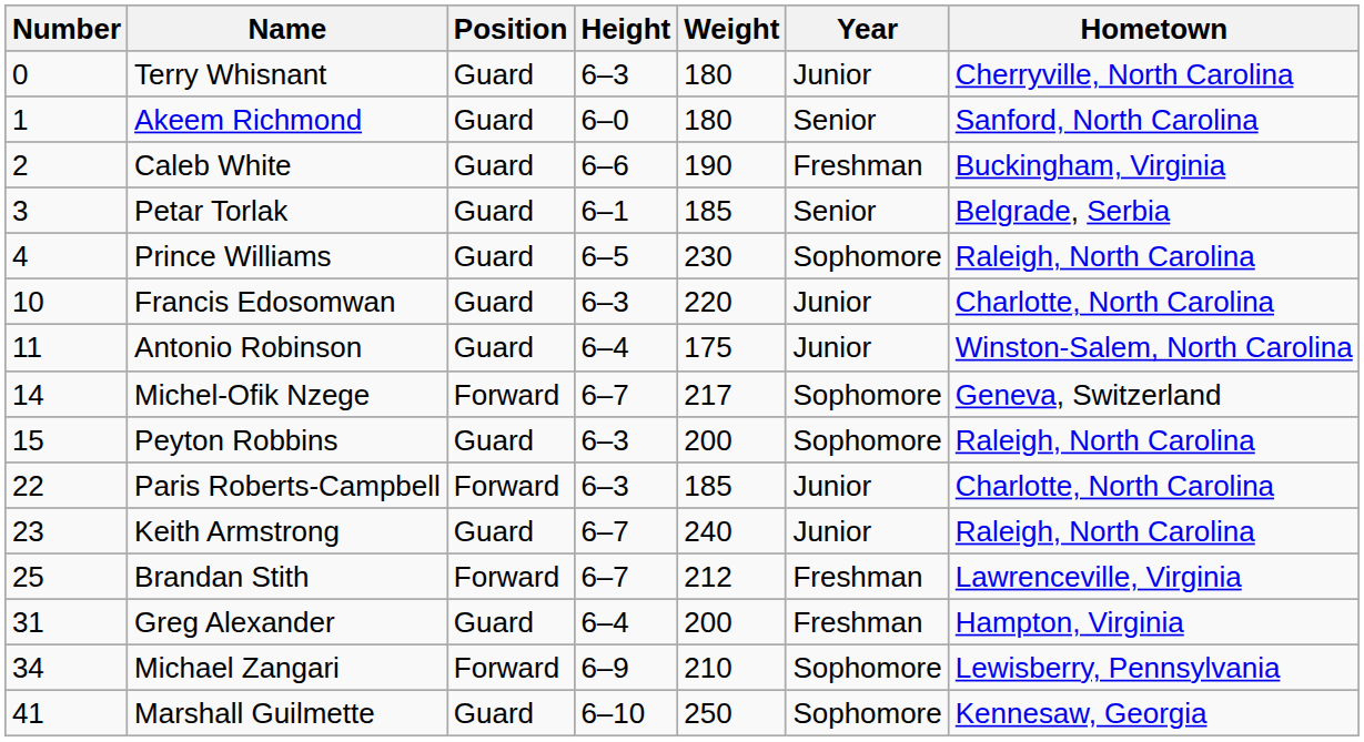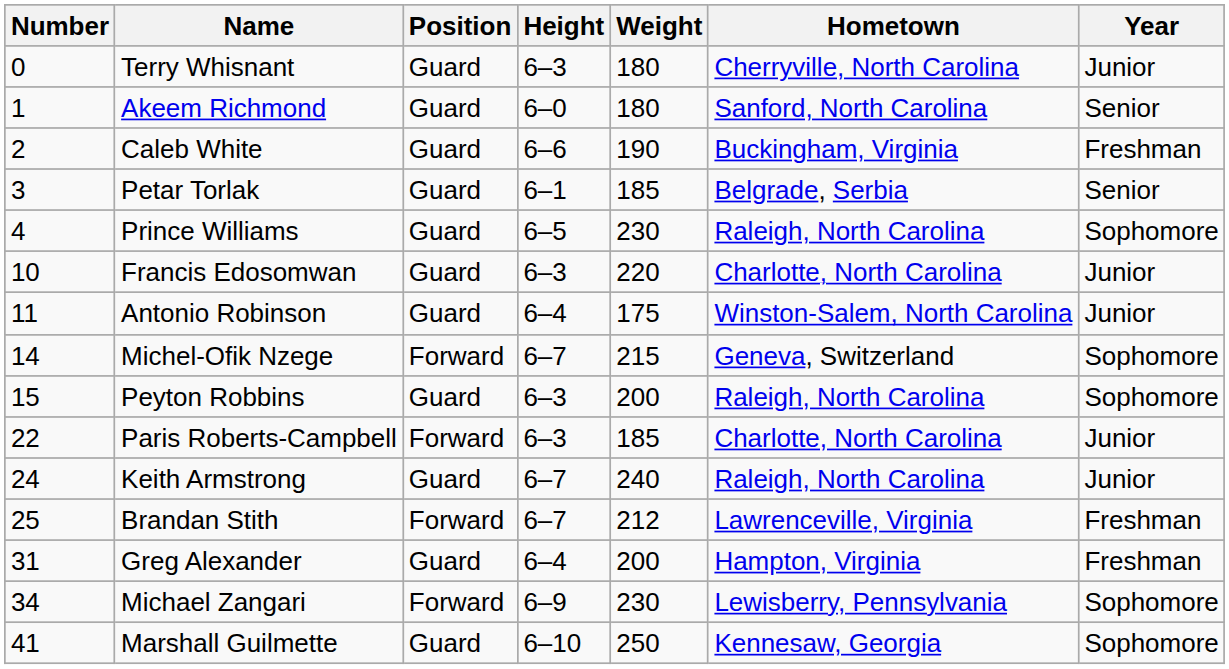 <table class="wikitable sortable" style="font-size: 95%;">
 <tr>
 <th>Number</th>
 <th>Name</th>
 <th>Position</th>
 <th>Height</th>
 <th>Weight</th>
+<th>Hometown</th>
 <th>Year</th>
-<th>Hometown</th>
 </tr>
 <tr>
 <td>0</td>
 <td>Terry Whisnant</td>
 <td>Guard</td>
 <td>6–3</td>
 <td>180</td>
+<td><a href='#'>Cherryville, North Carolina</a></td>
 <td>Junior</td>
-<td><a href='#'>Cherryville, North Carolina</a></td>
 </tr>
 <tr>
 <td>1</td>
 <td><a href='#'>Akeem Richmond</a></td>
 <td>Guard</td>
 <td>6–0</td>
 <td>180</td>
+<td><a href='#'>Sanford, North Carolina</a></td>
 <td>Senior</td>
-<td><a href='#'>Sanford, North Carolina</a></td>
 </tr>
 <tr>
 <td>2</td>
 <td>Caleb White</td>
 <td>Guard</td>
 <td>6–6</td>
 <td>190</td>
+<td><a href='#'>Buckingham, Virginia</a></td>
 <td>Freshman</td>
-<td><a href='#'>Buckingham, Virginia</a></td>
 </tr>
 <tr>
 <td>3</td>
 <td>Petar Torlak</td>
 <td>Guard</td>
 <td>6–1</td>
 <td>185</td>
+<td><a href='#'>Belgrade</a>, <a href='#'>Serbia</a></td>
 <td>Senior</td>
-<td><a href='#'>Belgrade</a>, <a href='#'>Serbia</a></td>
 </tr>
 <tr>
 <td>4</td>
 <td>Prince Williams</td>
 <td>Guard</td>
 <td>6–5</td>
 <td>230</td>
+<td><a href='#'>Raleigh, North Carolina</a></td>
 <td>Sophomore</td>
-<td><a href='#'>Raleigh, North Carolina</a></td>
 </tr>
 <tr>
 <td>10</td>
 <td>Francis Edosomwan</td>
 <td>Guard</td>
 <td>6–3</td>
 <td>220</td>
+<td><a href='#'>Charlotte, North Carolina</a></td>
 <td>Junior</td>
-<td><a href='#'>Charlotte, North Carolina</a></td>
 </tr>
 <tr>
 <td>11</td>
 <td>Antonio Robinson</td>
 <td>Guard</td>
 <td>6–4</td>
 <td>175</td>
+<td><a href='#'>Winston-Salem, North Carolina</a></td>
 <td>Junior</td>
-<td><a href='#'>Winston-Salem, North Carolina</a></td>
 </tr>
 <tr>
 <td>14</td>
 <td>Michel-Ofik Nzege</td>
 <td>Forward</td>
 <td>6–7</td>
-<td>217</td>
+<td>215</td>
+<td><a href='#'>Geneva</a>, Switzerland</td>
 <td>Sophomore</td>
-<td><a href='#'>Geneva</a>, Switzerland</td>
 </tr>
 <tr>
 <td>15</td>
 <td>Peyton Robbins</td>
 <td>Guard</td>
 <td>6–3</td>
 <td>200</td>
+<td><a href='#'>Raleigh, North Carolina</a></td>
 <td>Sophomore</td>
-<td><a href='#'>Raleigh, North Carolina</a></td>
 </tr>
 <tr>
 <td>22</td>
 <td>Paris Roberts-Campbell</td>
 <td>Forward</td>
 <td>6–3</td>
 <td>185</td>
+<td><a href='#'>Charlotte, North Carolina</a></td>
 <td>Junior</td>
-<td><a href='#'>Charlotte, North Carolina</a></td>
 </tr>
 <tr>
-<td>23</td>
+<td>24</td>
 <td>Keith Armstrong</td>
 <td>Guard</td>
 <td>6–7</td>
 <td>240</td>
+<td><a href='#'>Raleigh, North Carolina</a></td>
 <td>Junior</td>
-<td><a href='#'>Raleigh, North Carolina</a></td>
 </tr>
 <tr>
 <td>25</td>
 <td>Brandan Stith</td>
 <td>Forward</td>
 <td>6–7</td>
 <td>212</td>
+<td><a href='#'>Lawrenceville, Virginia</a></td>
 <td>Freshman</td>
-<td><a href='#'>Lawrenceville, Virginia</a></td>
 </tr>
 <tr>
 <td>31</td>
 <td>Greg Alexander</td>
 <td>Guard</td>
 <td>6–4</td>
 <td>200</td>
+<td><a href='#'>Hampton, Virginia</a></td>
 <td>Freshman</td>
-<td><a href='#'>Hampton, Virginia</a></td>
 </tr>
 <tr>
 <td>34</td>
 <td>Michael Zangari</td>
 <td>Forward</td>
 <td>6–9</td>
-<td>210</td>
+<td>230</td>
+<td><a href='#'>Lewisberry, Pennsylvania</a></td>
 <td>Sophomore</td>
-<td><a href='#'>Lewisberry, Pennsylvania</a></td>
 </tr>
 <tr>
 <td>41</td>
 <td>Marshall Guilmette</td>
 <td>Guard</td>
 <td>6–10</td>
 <td>250</td>
+<td><a href='#'>Kennesaw, Georgia</a></td>
 <td>Sophomore</td>
-<td><a href='#'>Kennesaw, Georgia</a></td>
 </tr>
 </table>
